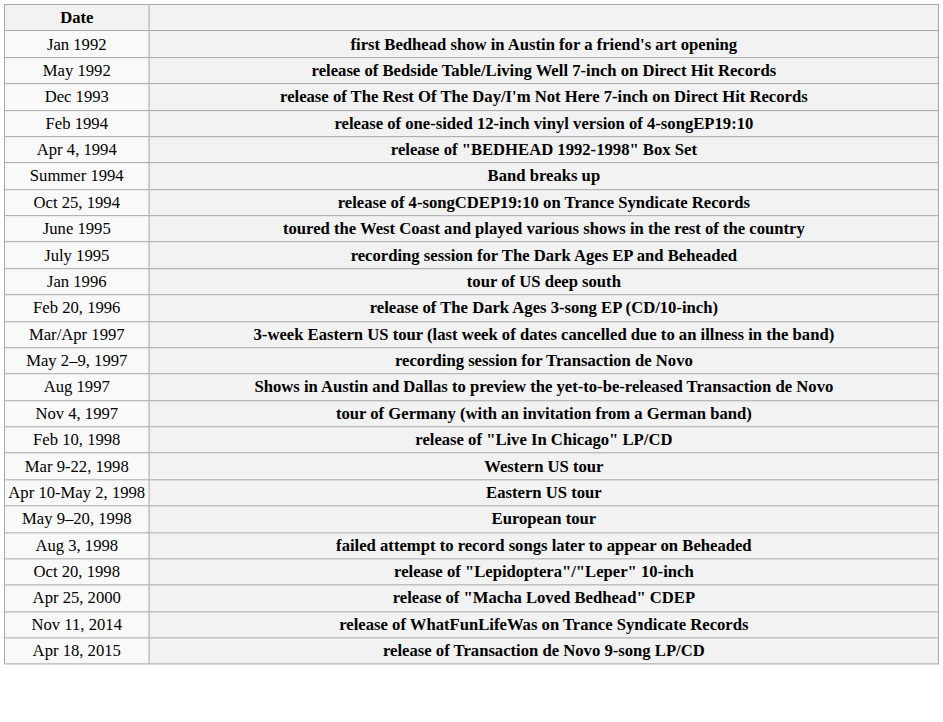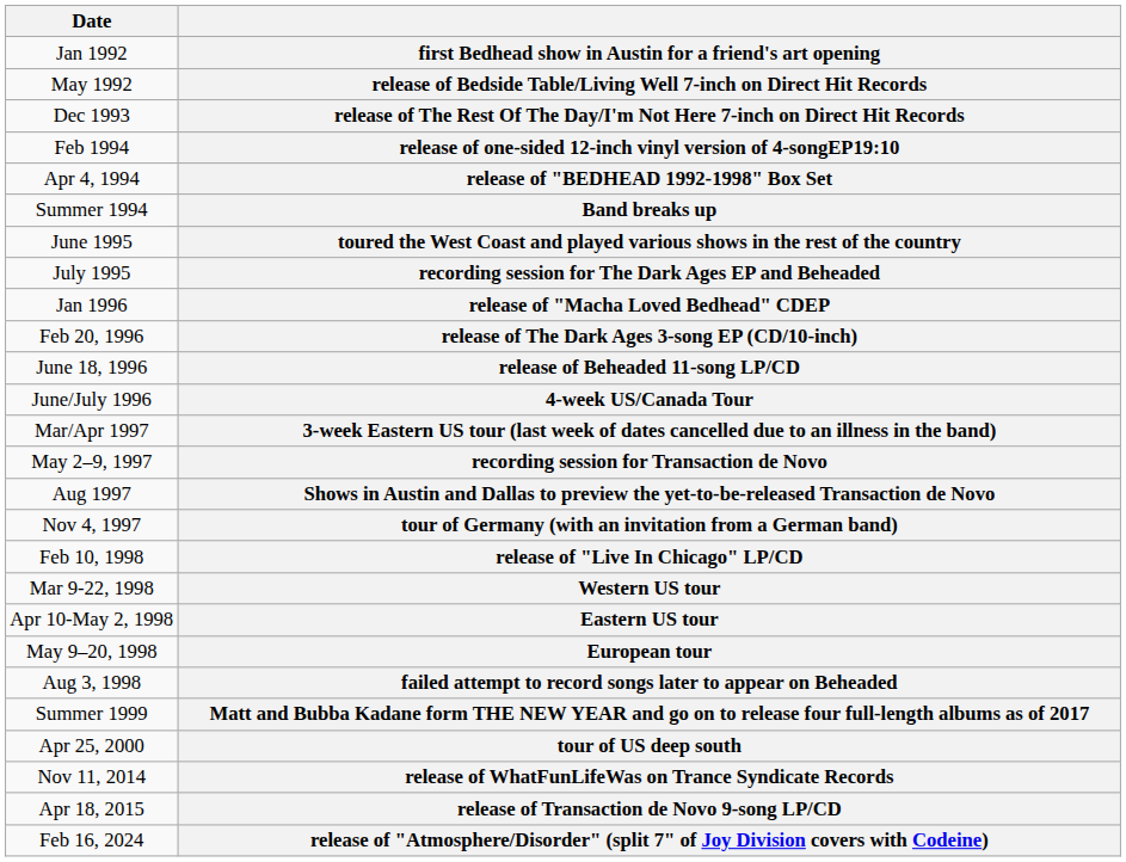 <table class="wikitable plainrowheaders" style="text-align:center;">
 <tr>
 <th>Date</th>
 <th scope="col" rowspan="1" style="width:47em"></th>
 </tr>
 <tr>
 <td rowspan="1">Jan 1992</td>
 <th scope="row">first Bedhead show in Austin for a friend's art opening</th>
 </tr>
 <tr>
 <td rowspan="1">May 1992</td>
 <th scope="row">release of Bedside Table/Living Well 7-inch on Direct Hit Records</th>
 </tr>
 <tr>
 <td rowspan="1">Dec 1993</td>
 <th scope="row">release of The Rest Of The Day/I'm Not Here 7-inch on Direct Hit Records</th>
 </tr>
 <tr>
 <td rowspan="1">Feb 1994</td>
 <th scope="row">release of one-sided 12-inch vinyl version of 4-songEP19:10</th>
 </tr>
 <tr>
 <td rowspan="1">Apr 4, 1994</td>
 <th scope="row">release of "BEDHEAD 1992-1998" Box Set</th>
 </tr>
 <tr>
 <td rowspan="1">Summer 1994</td>
 <th scope="row">Band breaks up</th>
 </tr>
 <tr>
-<td rowspan="1">Oct 25, 1994</td>
-<th scope="row">release of 4-songCDEP19:10 on Trance Syndicate Records</th>
-</tr>
-<tr>
 <td rowspan="1">June 1995</td>
 <th scope="row">toured the West Coast and played various shows in the rest of the country</th>
 </tr>
 <tr>
 <td rowspan="1">July 1995</td>
 <th scope="row">recording session for The Dark Ages EP and Beheaded</th>
 </tr>
 <tr>
 <td rowspan="1">Jan 1996</td>
-<th scope="row">tour of US deep south</th>
+<th scope="row">release of "Macha Loved Bedhead" CDEP</th>
 </tr>
 <tr>
 <td rowspan="1">Feb 20, 1996</td>
 <th scope="row">release of The Dark Ages 3-song EP (CD/10-inch)</th>
+</tr>
+<tr>
+<td rowspan="1">June 18, 1996</td>
+<th scope="row">release of Beheaded 11-song LP/CD</th>
+</tr>
+<tr>
+<td rowspan="1">June/July 1996</td>
+<th scope="row">4-week US/Canada Tour</th>
 </tr>
 <tr>
 <td rowspan="1">Mar/Apr 1997</td>
 <th scope="row">3-week Eastern US tour (last week of dates cancelled due to an illness in the band)</th>
 </tr>
 <tr>
 <td rowspan="1">May 2–9, 1997</td>
 <th scope="row">recording session for Transaction de Novo</th>
 </tr>
 <tr>
 <td rowspan="1">Aug 1997</td>
 <th scope="row">Shows in Austin and Dallas to preview the yet-to-be-released Transaction de Novo</th>
 </tr>
 <tr>
 <td rowspan="1">Nov 4, 1997</td>
 <th scope="row">tour of Germany (with an invitation from a German band)</th>
 </tr>
 <tr>
 <td rowspan="1">Feb 10, 1998</td>
 <th scope="row">release of "Live In Chicago" LP/CD</th>
 </tr>
 <tr>
 <td rowspan="1">Mar 9-22, 1998</td>
 <th scope="row">Western US tour</th>
 </tr>
 <tr>
 <td rowspan="1">Apr 10-May 2, 1998</td>
 <th scope="row">Eastern US tour</th>
 </tr>
 <tr>
 <td rowspan="1">May 9–20, 1998</td>
 <th scope="row">European tour</th>
 </tr>
 <tr>
 <td rowspan="1">Aug 3, 1998</td>
 <th scope="row">failed attempt to record songs later to appear on Beheaded</th>
 </tr>
 <tr>
-<td rowspan="1">Oct 20, 1998</td>
-<th scope="row">release of "Lepidoptera"/"Leper" 10-inch</th>
+<td rowspan="1">Summer 1999</td>
+<th scope="row">Matt and Bubba Kadane form THE NEW YEAR and go on to release four full-length albums as of 2017</th>
 </tr>
 <tr>
 <td rowspan="1">Apr 25, 2000</td>
-<th scope="row">release of "Macha Loved Bedhead" CDEP</th>
+<th scope="row">tour of US deep south</th>
 </tr>
 <tr>
 <td rowspan="1">Nov 11, 2014</td>
 <th scope="row">release of WhatFunLifeWas on Trance Syndicate Records</th>
 </tr>
 <tr>
 <td rowspan="1">Apr 18, 2015</td>
 <th scope="row">release of Transaction de Novo 9-song LP/CD</th>
 </tr>
+<tr>
+<td rowspan="1">Feb 16, 2024</td>
+<th scope="row">release of "Atmosphere/Disorder" (split 7" of <a href='#'>Joy Division</a> covers with <a href='#'>Codeine</a>)</th>
+</tr>
 </table>
